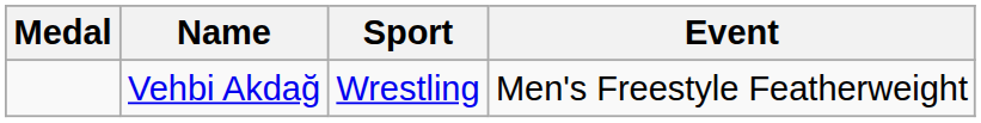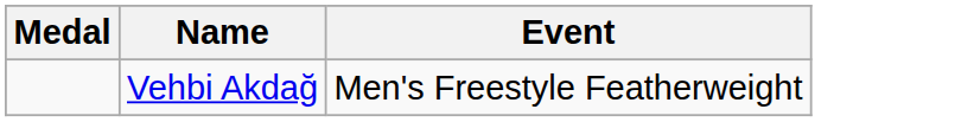 <table class="wikitable">
 <tr>
 <th>Medal</th>
 <th>Name</th>
-<th>Sport</th>
 <th>Event</th>
 </tr>
 <tr>
 <td></td>
 <td><a href='#'>Vehbi Akdağ</a></td>
-<td><a href='#'>Wrestling</a></td>
 <td>Men's Freestyle Featherweight</td>
 </tr>
 </table>
